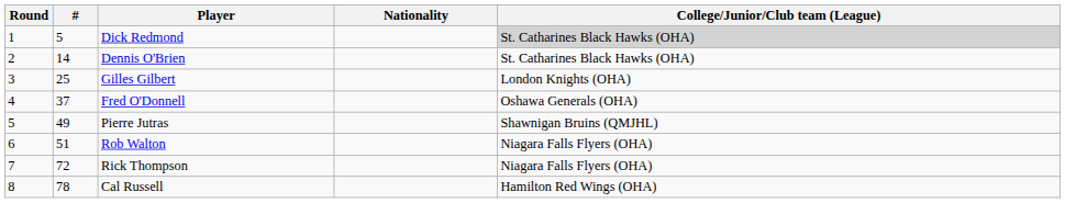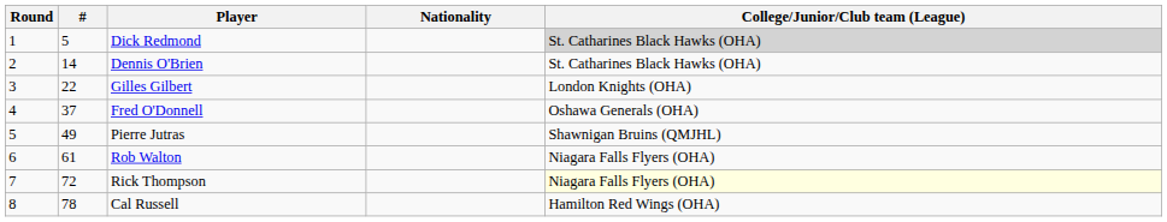 <table class="wikitable">
 <tr align="center">
 <th bgcolor="#DDDDFF" width="4.0%">Round</th>
 <th bgcolor="#DDDDFF" width="4.0%">#</th>
 <th bgcolor="#DDDDFF" width="21.0%">Player</th>
 <th bgcolor="#DDDDFF" width="14.5%">Nationality</th>
 <th bgcolor="#DDDDFF" width="50.0%">College/Junior/Club team (League)</th>
 </tr>
 <tr>
 <td>1</td>
 <td>5</td>
 <td><a href='#'>Dick Redmond</a></td>
 <td></td>
 <td style="background: lightgrey;">St. Catharines Black Hawks (OHA)</td>
 </tr>
 <tr>
 <td>2</td>
 <td>14</td>
 <td><a href='#'>Dennis O'Brien</a></td>
 <td></td>
 <td>St. Catharines Black Hawks (OHA)</td>
 </tr>
 <tr>
 <td>3</td>
-<td>25</td>
+<td>22</td>
 <td><a href='#'>Gilles Gilbert</a></td>
 <td></td>
 <td>London Knights (OHA)</td>
 </tr>
 <tr>
 <td>4</td>
 <td>37</td>
 <td><a href='#'>Fred O'Donnell</a></td>
 <td></td>
 <td>Oshawa Generals (OHA)</td>
 </tr>
 <tr>
 <td>5</td>
 <td>49</td>
 <td>Pierre Jutras</td>
 <td></td>
 <td>Shawnigan Bruins (QMJHL)</td>
 </tr>
 <tr>
 <td>6</td>
-<td>51</td>
+<td>61</td>
 <td><a href='#'>Rob Walton</a></td>
 <td></td>
 <td>Niagara Falls Flyers (OHA)</td>
 </tr>
 <tr>
 <td>7</td>
 <td>72</td>
 <td>Rick Thompson</td>
 <td></td>
-<td>Niagara Falls Flyers (OHA)</td>
+<td style="background: lightyellow;">Niagara Falls Flyers (OHA)</td>
 </tr>
 <tr>
 <td>8</td>
 <td>78</td>
 <td>Cal Russell</td>
 <td></td>
 <td>Hamilton Red Wings (OHA)</td>
 </tr>
 </table>
